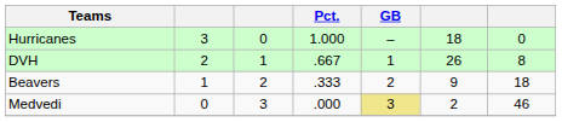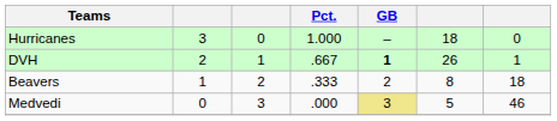 <table class="wikitable" width="50%" style="text-align:center;">
 <tr>
 <th width="20%">Teams</th>
 <th width="7%"></th>
 <th width="7%"></th>
 <th width="8%"><a href='#'>Pct.</a></th>
 <th width="7%"><a href='#'>GB</a></th>
 <th width="8%"></th>
 <th width="8%"></th>
 </tr>
 <tr bgcolor="#CCFFCC">
 <td align=left>Hurricanes </td>
 <td>3</td>
 <td>0</td>
 <td>1.000</td>
 <td>–</td>
 <td>18</td>
 <td>0</td>
 </tr>
 <tr bgcolor="#CCFFCC">
 <td align=left>DVH </td>
 <td>2</td>
 <td>1</td>
 <td>.667</td>
+<td><strong>1</strong></td>
+<td>26</td>
 <td>1</td>
-<td>26</td>
-<td>8</td>
 </tr>
 <tr>
 <td align=left>Beavers </td>
 <td>1</td>
 <td>2</td>
 <td>.333</td>
 <td>2</td>
-<td>9</td>
+<td>8</td>
 <td>18</td>
 </tr>
 <tr>
 <td align=left>Medvedi </td>
 <td>0</td>
 <td>3</td>
 <td>.000</td>
 <td style="background: khaki;">3</td>
-<td>2</td>
+<td>5</td>
 <td>46</td>
 </tr>
 <tr>
 </tr>
 </table>
